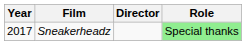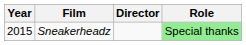 <table class="wikitable">
 <tr>
 <th>Year</th>
 <th>Film</th>
 <th>Director</th>
 <th>Role</th>
 </tr>
 <tr>
-<td>2017</td>
+<td>2015</td>
 <td><em>Sneakerheadz</em></td>
 <td></td>
 <td style="background: lightgreen;">Special thanks</td>
 </tr>
 </table>
